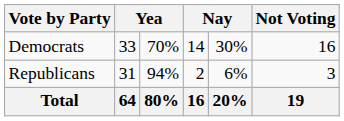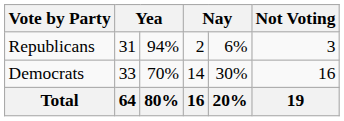 <table class=wikitable>
 <tr>
 <th>Vote by Party</th>
 <th colspan = "2">Yea</th>
 <th colspan = "2">Nay</th>
 <th colspan = "1">Not Voting</th>
+</tr>
+<tr>
+<td>Republicans</td>
+<td align="right">31</td>
+<td align="right">94%</td>
+<td align="right">2</td>
+<td align="right">6%</td>
+<td align="right">3</td>
 </tr>
 <tr>
 <td>Democrats</td>
 <td align="right">33</td>
 <td align="right">70%</td>
 <td align="right">14</td>
 <td align="right">30%</td>
 <td align="right">16</td>
 </tr>
 <tr>
-<td>Republicans</td>
-<td align="right">31</td>
-<td align="right">94%</td>
-<td align="right">2</td>
-<td align="right">6%</td>
-<td align="right">3</td>
-</tr>
-<tr>
 <th>Total</th>
 <th>64</th>
 <th>80%</th>
 <th>16</th>
 <th>20%</th>
 <th>19</th>
 </tr>
 </table>
